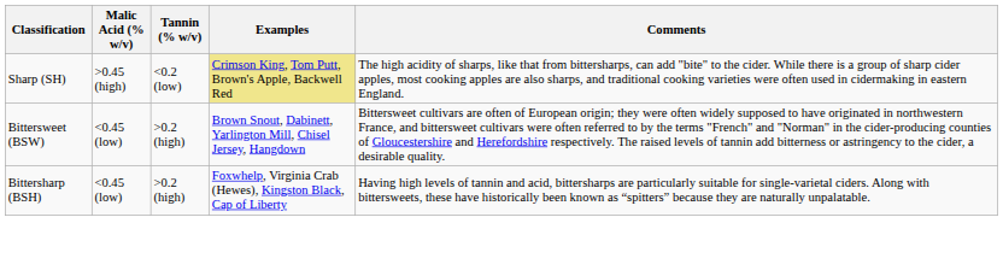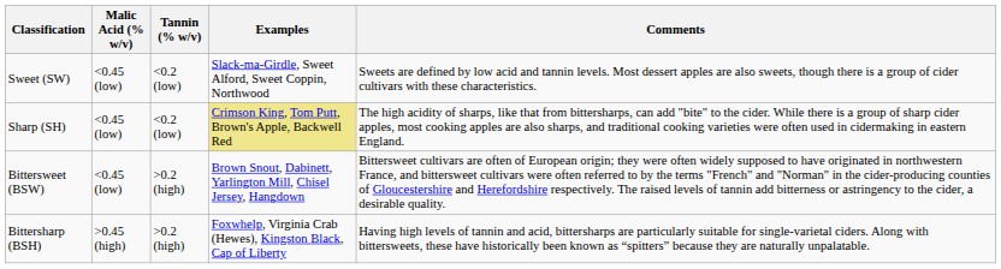 <table class="wikitable">
 <tr>
 <th>Classification</th>
 <th>Malic Acid (% w/v)</th>
 <th>Tannin (% w/v)</th>
 <th>Examples</th>
 <th>Comments</th>
 </tr>
 <tr>
+<td>Sweet (SW)</td>
+<td><0.45 (low)</td>
+<td><0.2 (low)</td>
+<td><a href='#'>Slack-ma-Girdle</a>, Sweet Alford, Sweet Coppin, Northwood</td>
+<td>Sweets are defined by low acid and tannin levels. Most dessert apples are also sweets, though there is a group of cider cultivars with these characteristics.</td>
+</tr>
+<tr>
 <td>Sharp (SH)</td>
-<td>>0.45 (high)</td>
+<td><0.45 (low)</td>
 <td><0.2 (low)</td>
 <td style="background: khaki;"><a href='#'>Crimson King</a>, <a href='#'>Tom Putt</a>, Brown's Apple, Backwell Red</td>
 <td>The high acidity of sharps, like that from bittersharps, can add "bite" to the cider. While there is a group of sharp cider apples, most cooking apples are also sharps, and traditional cooking varieties were often used in cidermaking in eastern England.</td>
 </tr>
 <tr>
 <td>Bittersweet (BSW)</td>
 <td><0.45 (low)</td>
 <td>>0.2 (high)</td>
 <td><a href='#'>Brown Snout</a>, <a href='#'>Dabinett</a>, <a href='#'>Yarlington Mill</a>, <a href='#'>Chisel Jersey</a>, <a href='#'>Hangdown</a></td>
 <td>Bittersweet cultivars are often of European origin; they were often widely supposed to have originated in northwestern France, and bittersweet cultivars were often referred to by the terms "French" and "Norman" in the cider-producing counties of <a href='#'>Gloucestershire</a> and <a href='#'>Herefordshire</a> respectively. The raised levels of tannin add bitterness or astringency to the cider, a desirable quality.</td>
 </tr>
 <tr>
 <td>Bittersharp (BSH)</td>
-<td><0.45 (low)</td>
+<td>>0.45 (high)</td>
 <td>>0.2 (high)</td>
 <td><a href='#'>Foxwhelp</a>, Virginia Crab (Hewes), <a href='#'>Kingston Black</a>, <a href='#'>Cap of Liberty</a></td>
 <td>Having high levels of tannin and acid, bittersharps are particularly suitable for single-varietal ciders. Along with bittersweets, these have historically been known as “spitters” because they are naturally unpalatable.</td>
 </tr>
 </table>
